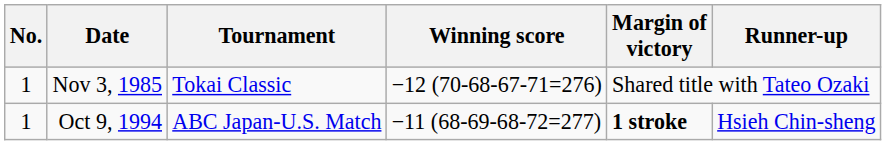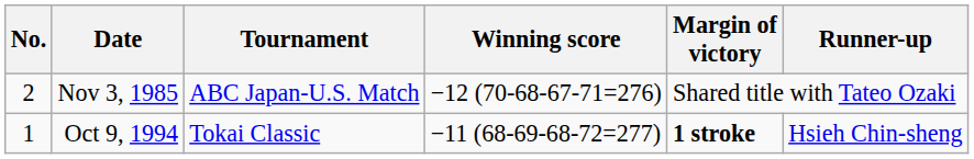 <table class="wikitable" style="font-size:95%;">
 <tr>
 <th>No.</th>
 <th>Date</th>
 <th>Tournament</th>
 <th>Winning score</th>
 <th>Margin of<br>victory</th>
 <th>Runner-up</th>
 </tr>
 <tr>
-<td align=center>1</td>
+<td align=center>2</td>
 <td align=right>Nov 3, <a href='#'>1985</a></td>
-<td><a href='#'>Tokai Classic</a></td>
+<td><a href='#'>ABC Japan-U.S. Match</a></td>
 <td>−12 (70-68-67-71=276)</td>
 <td colspan=2>Shared title with  <a href='#'>Tateo Ozaki</a></td>
 </tr>
 <tr>
 <td align=center>1</td>
 <td align=right>Oct 9, <a href='#'>1994</a></td>
-<td><a href='#'>ABC Japan-U.S. Match</a></td>
+<td><a href='#'>Tokai Classic</a></td>
 <td>−11 (68-69-68-72=277)</td>
 <td><strong>1 stroke</strong></td>
 <td> <a href='#'>Hsieh Chin-sheng</a></td>
 </tr>
 </table>
